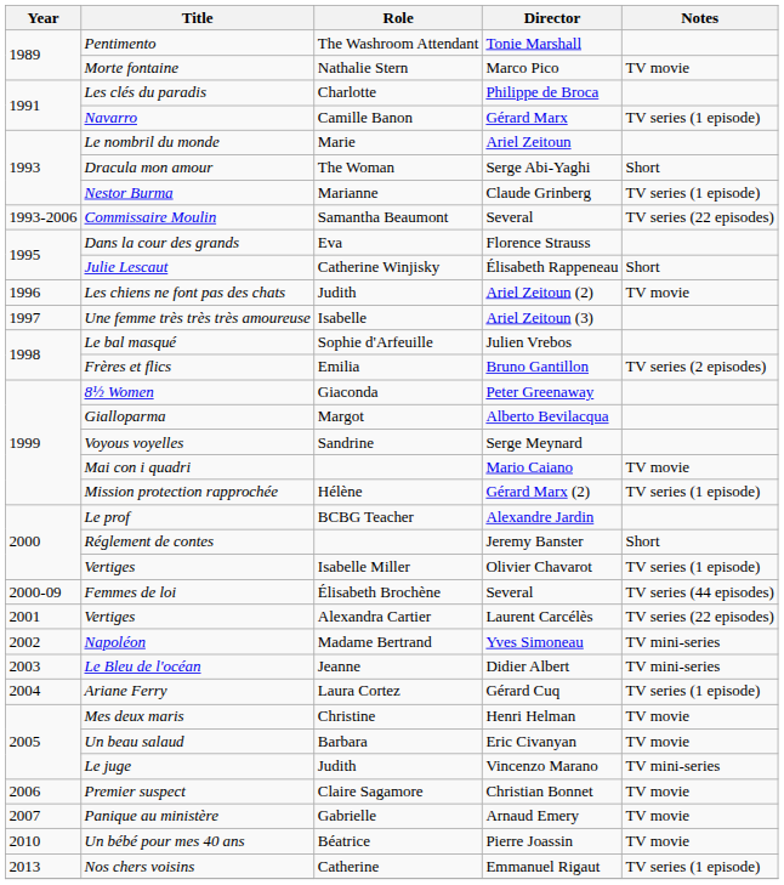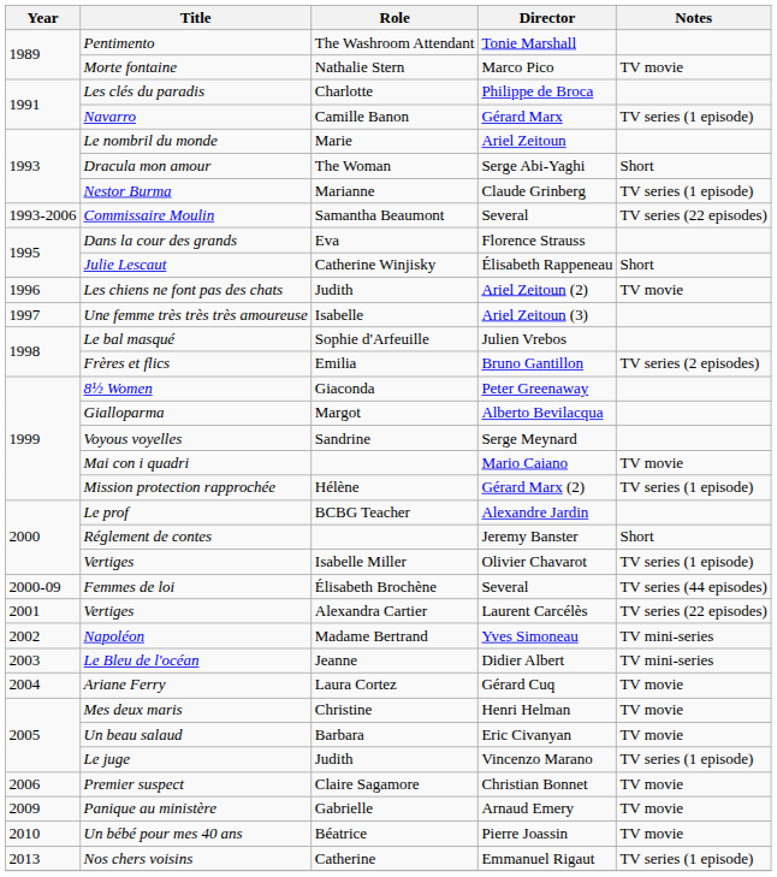 <table class="wikitable">
 <tr>
 <th>Year</th>
 <th>Title</th>
 <th>Role</th>
 <th>Director</th>
 <th>Notes</th>
 </tr>
 <tr>
 <td rowspan=2>1989</td>
 <td><em>Pentimento</em></td>
 <td>The Washroom Attendant</td>
 <td><a href='#'>Tonie Marshall</a></td>
 <td></td>
 </tr>
 <tr>
 <td><em>Morte fontaine</em></td>
 <td>Nathalie Stern</td>
 <td>Marco Pico</td>
 <td>TV movie</td>
 </tr>
 <tr>
 <td rowspan=2>1991</td>
 <td><em>Les clés du paradis</em></td>
 <td>Charlotte</td>
 <td><a href='#'>Philippe de Broca</a></td>
 <td></td>
 </tr>
 <tr>
 <td><em><a href='#'>Navarro</a></em></td>
 <td>Camille Banon</td>
 <td><a href='#'>Gérard Marx</a></td>
 <td>TV series (1 episode)</td>
 </tr>
 <tr>
 <td rowspan=3>1993</td>
 <td><em>Le nombril du monde</em></td>
 <td>Marie</td>
 <td><a href='#'>Ariel Zeitoun</a></td>
 <td></td>
 </tr>
 <tr>
 <td><em>Dracula mon amour</em></td>
 <td>The Woman</td>
 <td>Serge Abi-Yaghi</td>
 <td>Short</td>
 </tr>
 <tr>
 <td><em><a href='#'>Nestor Burma</a></em></td>
 <td>Marianne</td>
 <td>Claude Grinberg</td>
 <td>TV series (1 episode)</td>
 </tr>
 <tr>
 <td rowspan=1>1993-2006</td>
 <td><em><a href='#'>Commissaire Moulin</a></em></td>
 <td>Samantha Beaumont</td>
 <td>Several</td>
 <td>TV series (22 episodes)</td>
 </tr>
 <tr>
 <td rowspan=2>1995</td>
 <td><em>Dans la cour des grands</em></td>
 <td>Eva</td>
 <td>Florence Strauss</td>
 <td></td>
 </tr>
 <tr>
 <td><em><a href='#'>Julie Lescaut</a></em></td>
 <td>Catherine Winjisky</td>
 <td>Élisabeth Rappeneau</td>
 <td>Short</td>
 </tr>
 <tr>
 <td rowspan=1>1996</td>
 <td><em>Les chiens ne font pas des chats</em></td>
 <td>Judith</td>
 <td><a href='#'>Ariel Zeitoun</a> (2)</td>
 <td>TV movie</td>
 </tr>
 <tr>
 <td rowspan=1>1997</td>
 <td><em>Une femme très très très amoureuse</em></td>
 <td>Isabelle</td>
 <td><a href='#'>Ariel Zeitoun</a> (3)</td>
 <td></td>
 </tr>
 <tr>
 <td rowspan=2>1998</td>
 <td><em>Le bal masqué</em></td>
 <td>Sophie d'Arfeuille</td>
 <td>Julien Vrebos</td>
 <td></td>
 </tr>
 <tr>
 <td><em>Frères et flics</em></td>
 <td>Emilia</td>
 <td><a href='#'>Bruno Gantillon</a></td>
 <td>TV series (2 episodes)</td>
 </tr>
 <tr>
 <td rowspan=5>1999</td>
 <td><em><a href='#'>8½ Women</a></em></td>
 <td>Giaconda</td>
 <td><a href='#'>Peter Greenaway</a></td>
 <td></td>
 </tr>
 <tr>
 <td><em>Gialloparma</em></td>
 <td>Margot</td>
 <td><a href='#'>Alberto Bevilacqua</a></td>
 <td></td>
 </tr>
 <tr>
 <td><em>Voyous voyelles</em></td>
 <td>Sandrine</td>
 <td>Serge Meynard</td>
 <td></td>
 </tr>
 <tr>
 <td><em>Mai con i quadri</em></td>
 <td></td>
 <td><a href='#'>Mario Caiano</a></td>
 <td>TV movie</td>
 </tr>
 <tr>
 <td><em>Mission protection rapprochée</em></td>
 <td>Hélène</td>
 <td><a href='#'>Gérard Marx</a> (2)</td>
 <td>TV series (1 episode)</td>
 </tr>
 <tr>
 <td rowspan=3>2000</td>
 <td><em>Le prof</em></td>
 <td>BCBG Teacher</td>
 <td><a href='#'>Alexandre Jardin</a></td>
 <td></td>
 </tr>
 <tr>
 <td><em>Réglement de contes</em></td>
 <td></td>
 <td>Jeremy Banster</td>
 <td>Short</td>
 </tr>
 <tr>
 <td><em>Vertiges</em></td>
 <td>Isabelle Miller</td>
 <td>Olivier Chavarot</td>
 <td>TV series (1 episode)</td>
 </tr>
 <tr>
 <td rowspan=1>2000-09</td>
 <td><em>Femmes de loi</em></td>
 <td>Élisabeth Brochène</td>
 <td>Several</td>
 <td>TV series (44 episodes)</td>
 </tr>
 <tr>
 <td rowspan=1>2001</td>
 <td><em>Vertiges</em></td>
 <td>Alexandra Cartier</td>
 <td>Laurent Carcélès</td>
 <td>TV series (22 episodes)</td>
 </tr>
 <tr>
 <td rowspan=1>2002</td>
 <td><em><a href='#'>Napoléon</a></em></td>
 <td>Madame Bertrand</td>
 <td><a href='#'>Yves Simoneau</a></td>
 <td>TV mini-series</td>
 </tr>
 <tr>
 <td rowspan=1>2003</td>
 <td><em><a href='#'>Le Bleu de l'océan</a></em></td>
 <td>Jeanne</td>
 <td>Didier Albert</td>
 <td>TV mini-series</td>
 </tr>
 <tr>
 <td rowspan=1>2004</td>
 <td><em>Ariane Ferry</em></td>
 <td>Laura Cortez</td>
 <td>Gérard Cuq</td>
-<td>TV series (1 episode)</td>
+<td>TV movie</td>
 </tr>
 <tr>
 <td rowspan=3>2005</td>
 <td><em>Mes deux maris</em></td>
 <td>Christine</td>
 <td>Henri Helman</td>
 <td>TV movie</td>
 </tr>
 <tr>
 <td><em>Un beau salaud</em></td>
 <td>Barbara</td>
 <td>Eric Civanyan</td>
 <td>TV movie</td>
 </tr>
 <tr>
 <td><em>Le juge</em></td>
 <td>Judith</td>
 <td>Vincenzo Marano</td>
-<td>TV mini-series</td>
+<td>TV series (1 episode)</td>
 </tr>
 <tr>
 <td rowspan=1>2006</td>
 <td><em>Premier suspect</em></td>
 <td>Claire Sagamore</td>
 <td>Christian Bonnet</td>
 <td>TV movie</td>
 </tr>
 <tr>
-<td rowspan=1>2007</td>
+<td rowspan=1>2009</td>
 <td><em>Panique au ministère</em></td>
 <td>Gabrielle</td>
 <td>Arnaud Emery</td>
 <td>TV movie</td>
 </tr>
 <tr>
 <td rowspan=1>2010</td>
 <td><em>Un bébé pour mes 40 ans</em></td>
 <td>Béatrice</td>
 <td>Pierre Joassin</td>
 <td>TV movie</td>
 </tr>
 <tr>
 <td rowspan=1>2013</td>
 <td><em>Nos chers voisins</em></td>
 <td>Catherine</td>
 <td>Emmanuel Rigaut</td>
 <td>TV series (1 episode)</td>
 </tr>
 <tr>
 </tr>
 </table>
